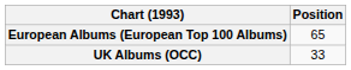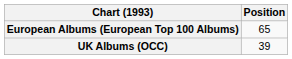 <table class="wikitable plainrowheaders" style="text-align:center;">
 <tr>
 <th>Chart (1993)</th>
 <th>Position</th>
 </tr>
 <tr>
 <th scope="row">European Albums (European Top 100 Albums)</th>
 <td>65</td>
 </tr>
 <tr>
 <th scope="row">UK Albums (OCC)</th>
-<td>33</td>
+<td>39</td>
 </tr>
 </table>
